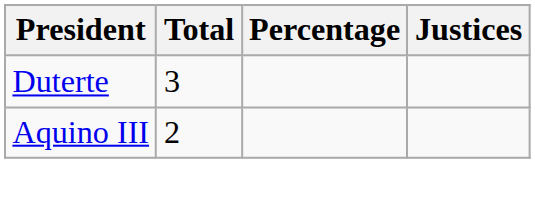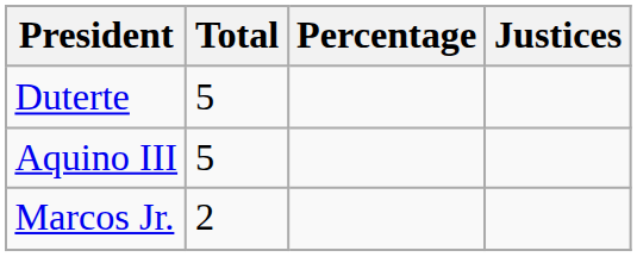 <table class="wikitable sortable">
 <tr>
 <th>President</th>
 <th>Total</th>
 <th>Percentage</th>
 <th>Justices</th>
 </tr>
 <tr>
 <td><a href='#'>Duterte</a></td>
-<td>3</td>
+<td>5</td>
 <td></td>
 <td></td>
 </tr>
 <tr>
 <td><a href='#'>Aquino III</a></td>
-<td>2</td>
+<td>5</td>
 <td></td>
 <td></td>
 </tr>
+<tr>
+<td><a href='#'>Marcos Jr.</a></td>
+<td>2</td>
+<td></td>
+<td><br></td>
+</tr>
 </table>
